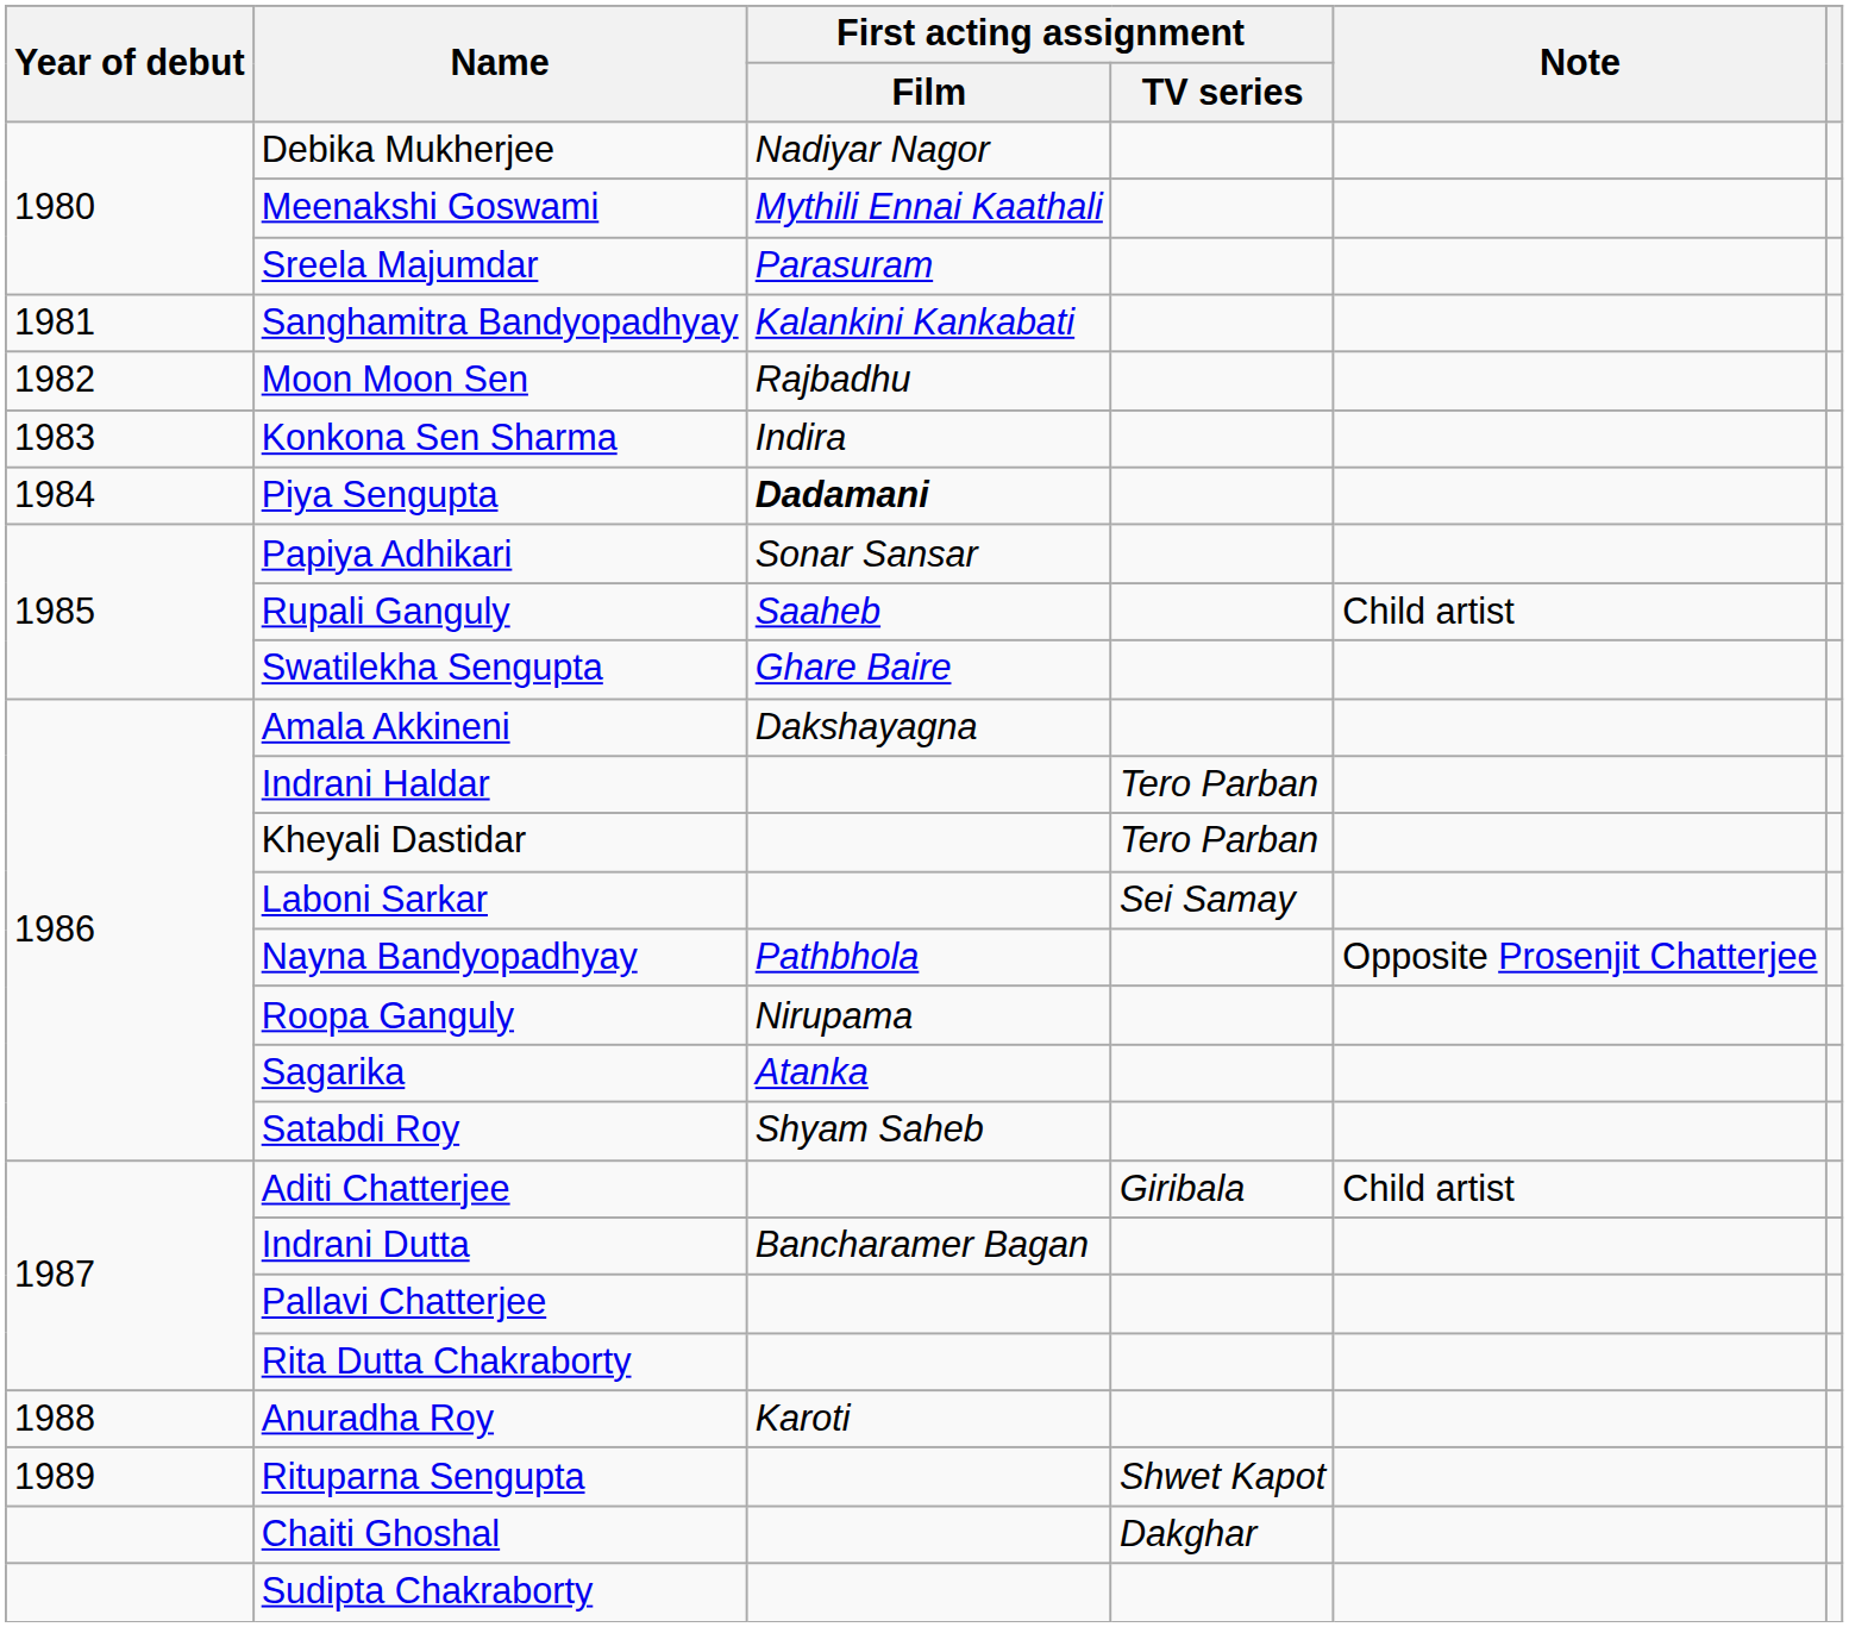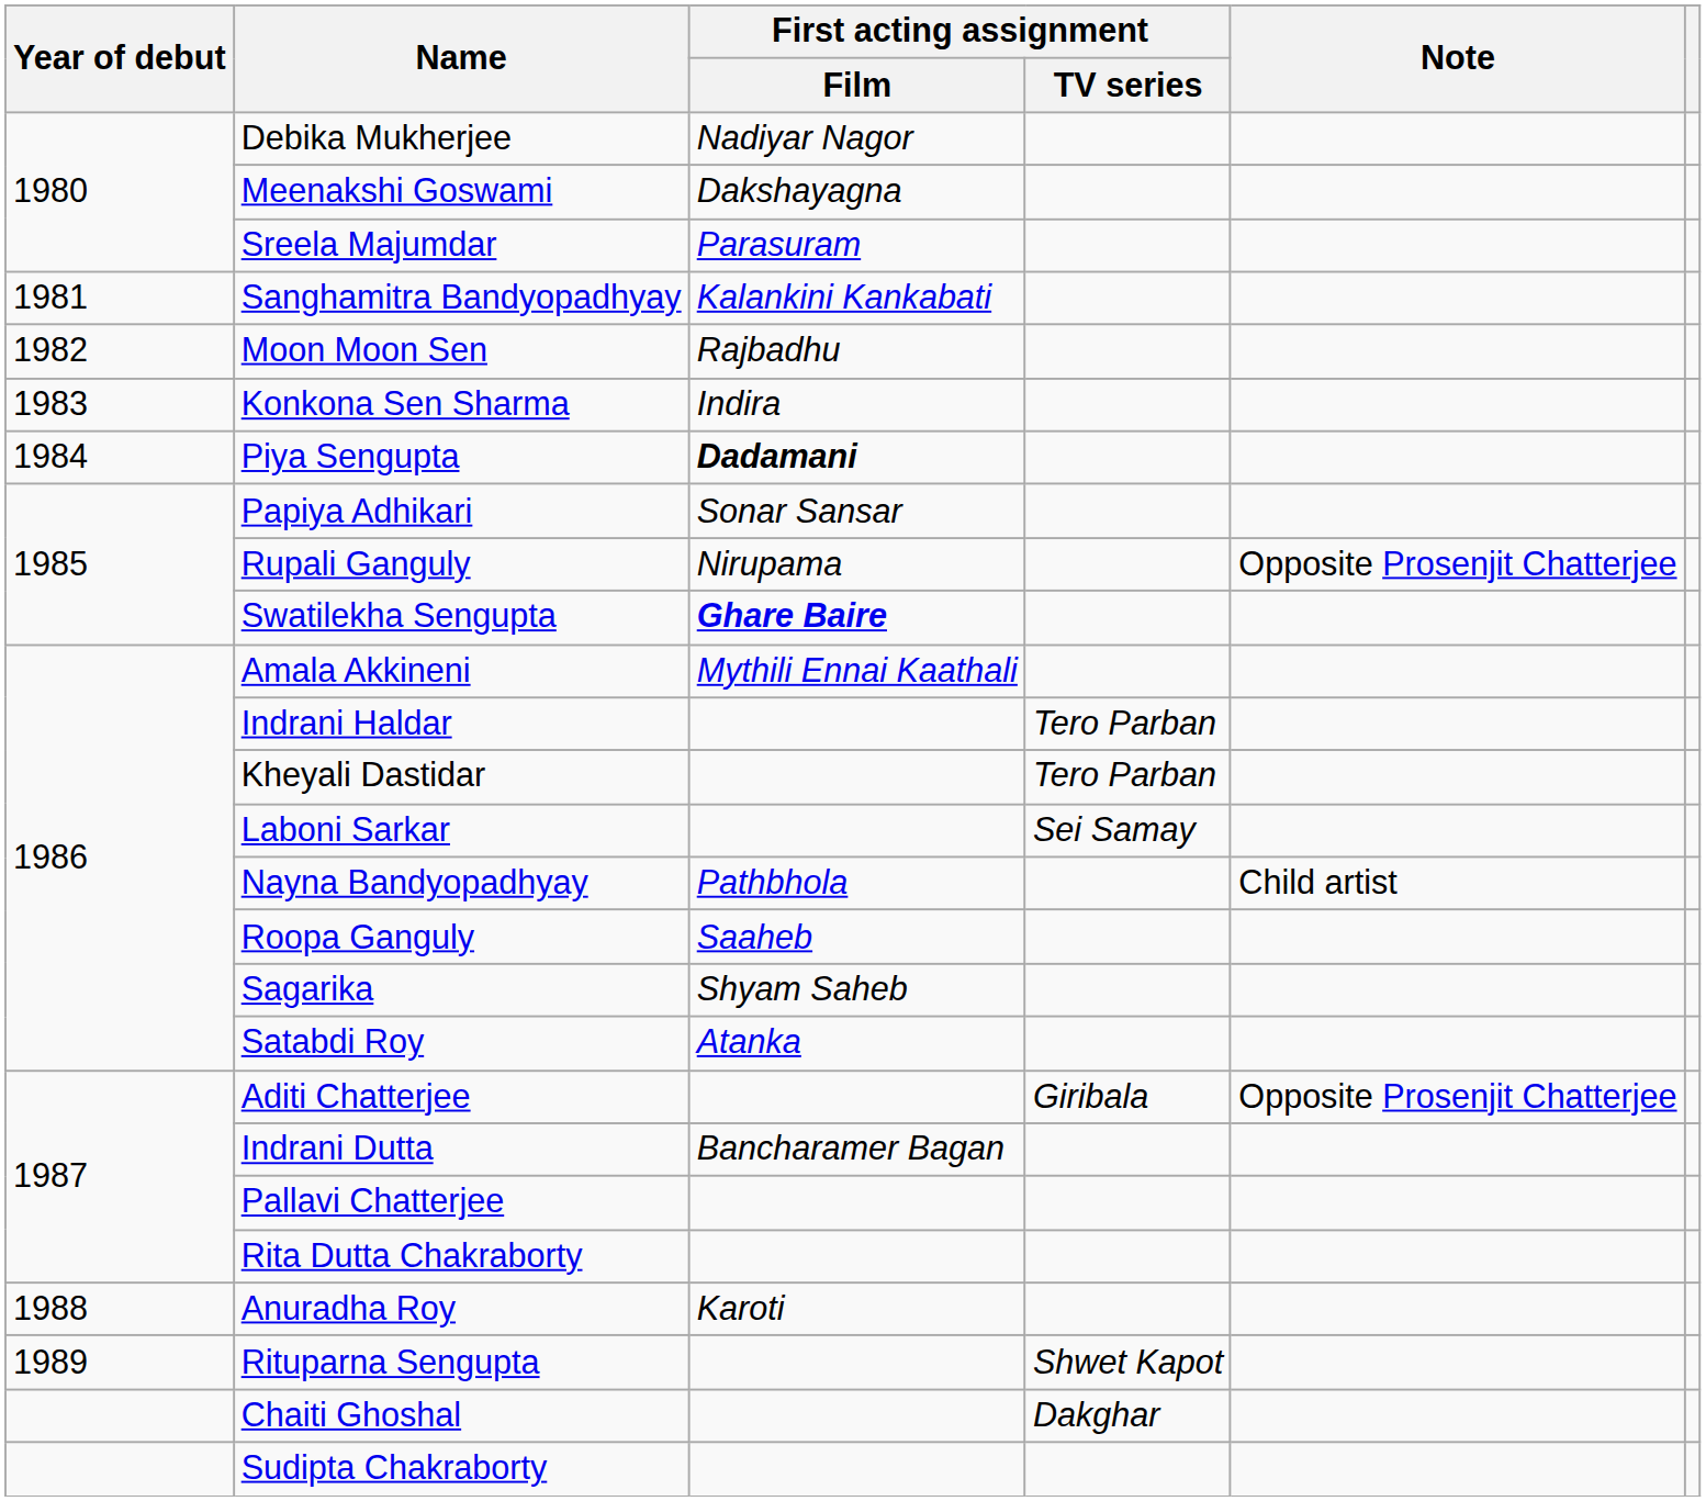 <table class="wikitable">
 <tr>
 <th rowspan="2">Year of debut</th>
 <th rowspan="2">Name</th>
 <th colspan="2">First acting assignment</th>
 <th rowspan="2">Note</th>
 <th rowspan="2"></th>
 </tr>
 <tr>
 <th>Film</th>
 <th>TV series</th>
 </tr>
 <tr>
 <td rowspan="3">1980</td>
 <td>Debika Mukherjee</td>
 <td><em>Nadiyar Nagor</em></td>
 <td></td>
 <td></td>
 <td></td>
 </tr>
 <tr>
 <td><a href='#'>Meenakshi Goswami</a></td>
-<td><em><a href='#'>Mythili Ennai Kaathali</a></em></td>
+<td><em>Dakshayagna</em></td>
 <td></td>
 <td></td>
 <td></td>
 </tr>
 <tr>
 <td><a href='#'>Sreela Majumdar</a></td>
 <td><em><a href='#'>Parasuram</a></em></td>
 <td></td>
 <td></td>
 <td></td>
 </tr>
 <tr>
 <td>1981</td>
 <td><a href='#'>Sanghamitra Bandyopadhyay</a></td>
 <td><em><a href='#'>Kalankini Kankabati</a></em></td>
 <td></td>
 <td></td>
 <td></td>
 </tr>
 <tr>
 <td>1982</td>
 <td><a href='#'>Moon Moon Sen</a></td>
 <td><em>Rajbadhu</em></td>
 <td></td>
 <td></td>
 <td></td>
 </tr>
 <tr>
 <td>1983</td>
 <td><a href='#'>Konkona Sen Sharma</a></td>
 <td><em>Indira</em></td>
 <td></td>
 <td></td>
 <td></td>
 </tr>
 <tr>
 <td>1984</td>
 <td><a href='#'>Piya Sengupta</a></td>
 <td><strong><em>Dadamani</em></strong></td>
 <td></td>
 <td></td>
 <td></td>
 </tr>
 <tr>
 <td rowspan="3">1985</td>
 <td><a href='#'>Papiya Adhikari</a></td>
 <td><em>Sonar Sansar</em></td>
 <td></td>
 <td></td>
 <td></td>
 </tr>
 <tr>
 <td><a href='#'>Rupali Ganguly</a></td>
-<td><em><a href='#'>Saaheb</a></em></td>
+<td><em>Nirupama</em></td>
 <td></td>
-<td>Child artist</td>
+<td>Opposite <a href='#'>Prosenjit Chatterjee</a></td>
 <td></td>
 </tr>
 <tr>
 <td><a href='#'>Swatilekha Sengupta</a></td>
-<td><em><a href='#'>Ghare Baire</a></em></td>
+<td><strong><em><a href='#'>Ghare Baire</a></em></strong></td>
 <td></td>
 <td></td>
 <td></td>
 </tr>
 <tr>
 <td rowspan="8">1986</td>
 <td><a href='#'>Amala Akkineni</a></td>
-<td><em>Dakshayagna</em></td>
+<td><em><a href='#'>Mythili Ennai Kaathali</a></em></td>
 <td></td>
 <td></td>
 <td></td>
 </tr>
 <tr>
 <td><a href='#'>Indrani Haldar</a></td>
 <td></td>
 <td><em>Tero Parban</em></td>
 <td></td>
 <td></td>
 </tr>
 <tr>
 <td>Kheyali Dastidar</td>
 <td></td>
 <td><em>Tero Parban</em></td>
 <td></td>
 <td></td>
 </tr>
 <tr>
 <td><a href='#'>Laboni Sarkar</a></td>
 <td></td>
 <td><em>Sei Samay</em></td>
 <td></td>
 <td></td>
 </tr>
 <tr>
 <td><a href='#'>Nayna Bandyopadhyay</a></td>
 <td><em><a href='#'>Pathbhola</a></em></td>
 <td></td>
-<td>Opposite <a href='#'>Prosenjit Chatterjee</a></td>
+<td>Child artist</td>
 <td></td>
 </tr>
 <tr>
 <td><a href='#'>Roopa Ganguly</a></td>
-<td><em>Nirupama</em></td>
+<td><em><a href='#'>Saaheb</a></em></td>
 <td></td>
 <td></td>
 <td></td>
 </tr>
 <tr>
 <td><a href='#'>Sagarika</a></td>
-<td><em><a href='#'>Atanka</a></em></td>
+<td><em>Shyam Saheb</em></td>
 <td></td>
 <td></td>
 <td></td>
 </tr>
 <tr>
 <td><a href='#'>Satabdi Roy</a></td>
-<td><em>Shyam Saheb</em></td>
+<td><em><a href='#'>Atanka</a></em></td>
 <td></td>
 <td></td>
 <td></td>
 </tr>
 <tr>
 <td rowspan="4">1987</td>
 <td><a href='#'>Aditi Chatterjee</a></td>
 <td></td>
 <td><em>Giribala</em></td>
-<td>Child artist</td>
+<td>Opposite <a href='#'>Prosenjit Chatterjee</a></td>
 <td></td>
 </tr>
 <tr>
 <td><a href='#'>Indrani Dutta</a></td>
 <td><em>Bancharamer Bagan</em></td>
 <td></td>
 <td></td>
 <td></td>
 </tr>
 <tr>
 <td><a href='#'>Pallavi Chatterjee</a></td>
 <td></td>
 <td></td>
 <td></td>
 <td></td>
 </tr>
 <tr>
 <td><a href='#'>Rita Dutta Chakraborty</a></td>
 <td></td>
 <td></td>
 <td></td>
 <td></td>
 </tr>
 <tr>
 <td>1988</td>
 <td><a href='#'>Anuradha Roy</a></td>
 <td><em>Karoti</em></td>
 <td></td>
 <td></td>
 <td></td>
 </tr>
 <tr>
 <td>1989</td>
 <td><a href='#'>Rituparna Sengupta</a></td>
 <td></td>
 <td><em>Shwet Kapot</em></td>
 <td></td>
 <td></td>
 </tr>
 <tr>
 <td></td>
 <td><a href='#'>Chaiti Ghoshal</a></td>
 <td></td>
 <td><em>Dakghar</em></td>
 <td></td>
 <td></td>
 </tr>
 <tr>
 <td></td>
 <td><a href='#'>Sudipta Chakraborty</a></td>
 <td></td>
 <td></td>
 <td></td>
 <td></td>
 </tr>
 </table>
